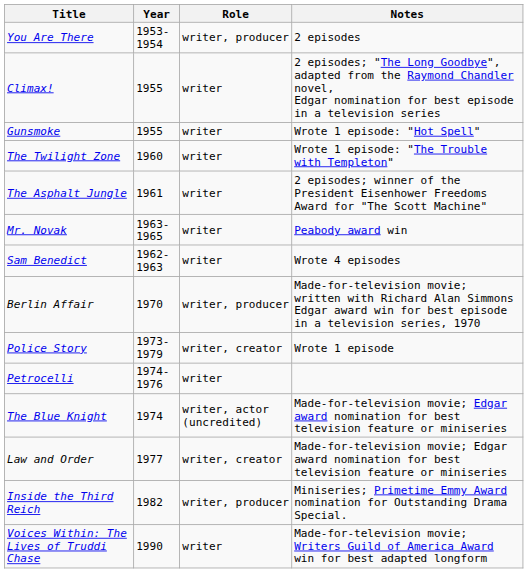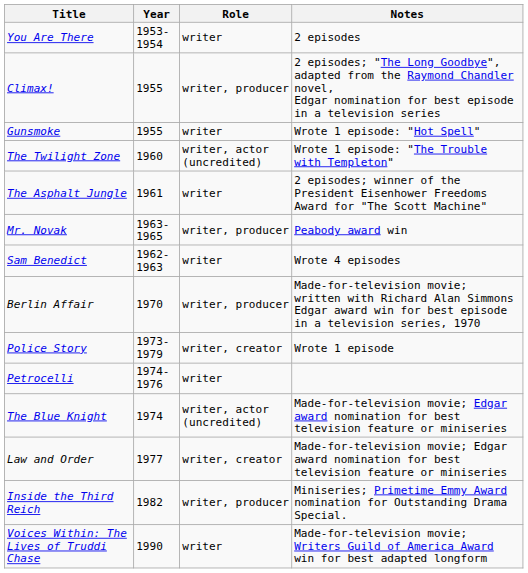 <table class="wikitable">
 <tr>
 <th>Title</th>
 <th>Year</th>
 <th>Role</th>
 <th>Notes</th>
 </tr>
 <tr>
 <td><a href='#'><em>You Are There</em></a></td>
 <td>1953-1954</td>
-<td>writer, producer</td>
+<td>writer</td>
 <td>2 episodes</td>
 </tr>
 <tr>
 <td><em><a href='#'>Climax!</a></em></td>
 <td>1955</td>
-<td>writer</td>
+<td>writer, producer</td>
 <td>2 episodes; "<a href='#'>The Long Goodbye</a>", adapted from the <a href='#'>Raymond Chandler</a> novel,<br>Edgar nomination for best episode in a television series</td>
 </tr>
 <tr>
 <td><em><a href='#'>Gunsmoke</a></em></td>
 <td>1955</td>
 <td>writer</td>
 <td>Wrote 1 episode: "<a href='#'>Hot Spell</a>"</td>
 </tr>
 <tr>
 <td><em><a href='#'>The Twilight Zone</a></em></td>
 <td>1960</td>
-<td>writer</td>
+<td>writer, actor (uncredited)</td>
 <td>Wrote 1 episode: "<a href='#'>The Trouble with Templeton</a>"</td>
 </tr>
 <tr>
 <td><em><a href='#'>The Asphalt Jungle</a></em></td>
 <td>1961</td>
 <td>writer</td>
 <td>2 episodes; winner of the President Eisenhower Freedoms Award for "The Scott Machine"</td>
 </tr>
 <tr>
 <td><em><a href='#'>Mr. Novak</a></em></td>
 <td>1963-1965</td>
-<td>writer</td>
+<td>writer, producer</td>
 <td><a href='#'>Peabody award</a> win</td>
 </tr>
 <tr>
 <td><em><a href='#'>Sam Benedict</a></em></td>
 <td>1962-1963</td>
 <td>writer</td>
 <td>Wrote 4 episodes</td>
 </tr>
 <tr>
 <td><em>Berlin Affair</em></td>
 <td>1970</td>
 <td>writer, producer</td>
 <td>Made-for-television movie; written with Richard Alan Simmons<br>Edgar award win for best episode in a television series, 1970</td>
 </tr>
 <tr>
 <td><em><a href='#'>Police Story</a></em></td>
 <td>1973-1979</td>
 <td>writer, creator</td>
 <td>Wrote 1 episode</td>
 </tr>
 <tr>
 <td><em><a href='#'>Petrocelli</a></em></td>
 <td>1974-1976</td>
 <td>writer</td>
 <td></td>
 </tr>
 <tr>
 <td><a href='#'><em>The Blue Knight</em></a></td>
 <td>1974</td>
 <td>writer, actor (uncredited)</td>
 <td>Made-for-television movie; <a href='#'>Edgar award</a> nomination for best television feature or miniseries</td>
 </tr>
 <tr>
 <td><em>Law and Order</em></td>
 <td>1977</td>
 <td>writer, creator</td>
 <td>Made-for-television movie; Edgar award nomination for best television feature or miniseries</td>
 </tr>
 <tr>
 <td><em><a href='#'>Inside the Third Reich</a></em></td>
 <td>1982</td>
 <td>writer, producer</td>
 <td>Miniseries; <a href='#'>Primetime Emmy Award</a> nomination for Outstanding Drama Special.</td>
 </tr>
 <tr>
 <td><em><a href='#'>Voices Within: The Lives of Truddi Chase</a></em></td>
 <td>1990</td>
 <td>writer</td>
 <td>Made-for-television movie; <a href='#'>Writers Guild of America Award</a> win for best adapted longform</td>
 </tr>
 </table>
